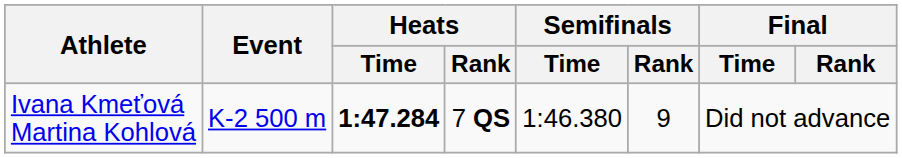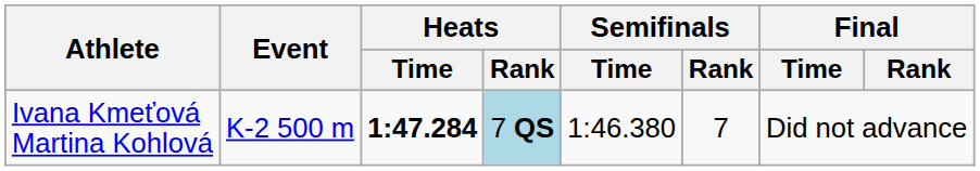 <table class=wikitable style="font-size:90%">
 <tr>
 <th rowspan="2">Athlete</th>
 <th rowspan="2">Event</th>
 <th colspan="2">Heats</th>
 <th colspan="2">Semifinals</th>
 <th colspan="2">Final</th>
 </tr>
 <tr style="font-size:95%">
 <th>Time</th>
 <th>Rank</th>
 <th>Time</th>
 <th>Rank</th>
 <th>Time</th>
 <th>Rank</th>
 </tr>
 <tr align=center>
 <td align=left><a href='#'>Ivana Kmeťová</a><br><a href='#'>Martina Kohlová</a></td>
 <td align=left><a href='#'>K-2 500 m</a></td>
 <td><strong>1:47.284</strong></td>
-<td>7 <strong>QS</strong></td>
+<td style="background: lightblue;">7 <strong>QS</strong></td>
 <td>1:46.380</td>
-<td>9</td>
+<td>7</td>
 <td colspan=2>Did not advance</td>
 </tr>
 </table>
